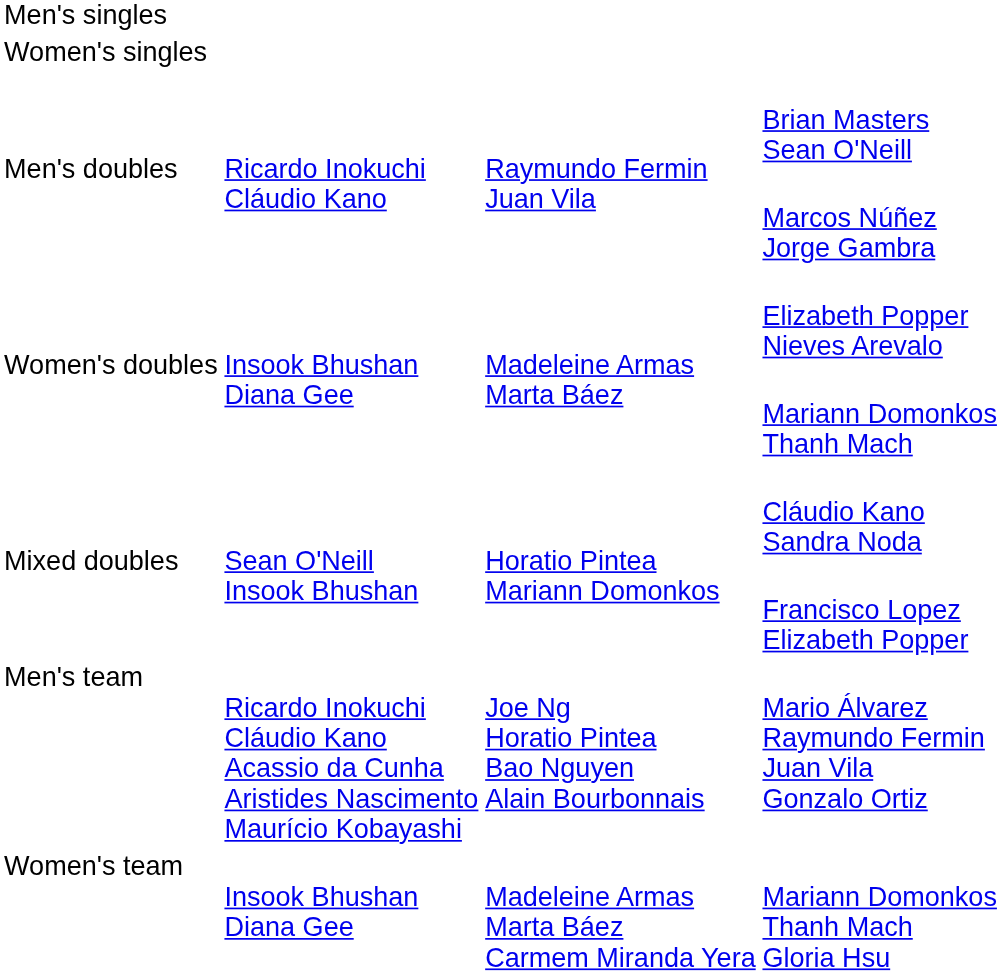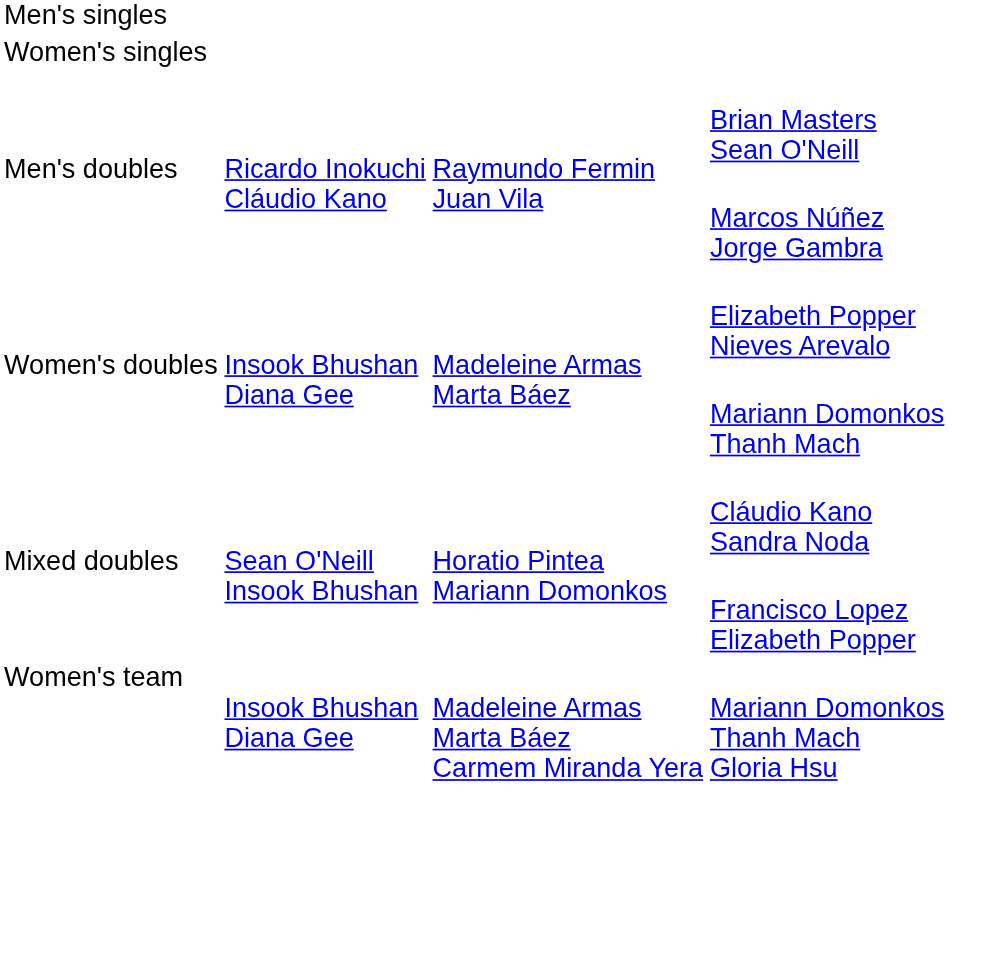 <table>
 <tr>
 <td rowspan=2>Men's singles<br></td>
 <td rowspan=2></td>
 <td rowspan=2></td>
 <td></td>
 </tr>
 <tr>
 <td></td>
 </tr>
 <tr>
 <td rowspan=2>Women's singles<br></td>
 <td rowspan=2></td>
 <td rowspan=2></td>
 <td></td>
 </tr>
 <tr>
 <td></td>
 </tr>
 <tr>
 <td rowspan=2>Men's doubles<br></td>
 <td rowspan=2><br><a href='#'>Ricardo Inokuchi</a><br><a href='#'>Cláudio Kano</a></td>
 <td rowspan=2><br><a href='#'>Raymundo Fermin</a><br><a href='#'>Juan Vila</a></td>
 <td><br><a href='#'>Brian Masters</a><br><a href='#'>Sean O'Neill</a></td>
 </tr>
 <tr>
 <td><br><a href='#'>Marcos Núñez</a><br><a href='#'>Jorge Gambra</a></td>
 </tr>
 <tr>
 <td rowspan=2>Women's doubles<br></td>
 <td rowspan=2><br><a href='#'>Insook Bhushan</a><br><a href='#'>Diana Gee</a></td>
 <td rowspan=2><br><a href='#'>Madeleine Armas</a><br><a href='#'>Marta Báez</a></td>
 <td><br><a href='#'>Elizabeth Popper</a><br><a href='#'>Nieves Arevalo</a></td>
 </tr>
 <tr>
 <td><br><a href='#'>Mariann Domonkos</a><br><a href='#'>Thanh Mach</a></td>
 </tr>
 <tr>
 <td rowspan=2>Mixed doubles<br></td>
 <td rowspan=2><br><a href='#'>Sean O'Neill</a><br><a href='#'>Insook Bhushan</a></td>
 <td rowspan=2><br><a href='#'>Horatio Pintea</a><br><a href='#'>Mariann Domonkos</a></td>
 <td><br><a href='#'>Cláudio Kano</a><br><a href='#'>Sandra Noda</a></td>
 </tr>
 <tr>
 <td><br><a href='#'>Francisco Lopez</a><br><a href='#'>Elizabeth Popper</a></td>
 </tr>
 <tr style="vertical-align:top;">
-<td>Men's team<br></td>
-<td><br><a href='#'>Ricardo Inokuchi</a><br><a href='#'>Cláudio Kano</a><br><a href='#'>Acassio da Cunha</a><br><a href='#'>Aristides Nascimento</a><br><a href='#'>Maurício Kobayashi</a></td>
-<td><br><a href='#'>Joe Ng</a><br><a href='#'>Horatio Pintea</a><br><a href='#'>Bao Nguyen</a><br><a href='#'>Alain Bourbonnais</a></td>
-<td><br><a href='#'>Mario Álvarez</a><br><a href='#'>Raymundo Fermin</a><br><a href='#'>Juan Vila</a><br><a href='#'>Gonzalo Ortiz</a></td>
-</tr>
-<tr style="vertical-align:top;">
 <td rowspan=2>Women's team<br></td>
 <td rowspan=2><br><a href='#'>Insook Bhushan</a><br><a href='#'>Diana Gee</a></td>
 <td rowspan=2><br><a href='#'>Madeleine Armas</a><br><a href='#'>Marta Báez</a><br><a href='#'>Carmem Miranda Yera</a></td>
 <td><br><a href='#'>Mariann Domonkos</a><br><a href='#'>Thanh Mach</a><br><a href='#'>Gloria Hsu</a></td>
 </tr>
 </table>
